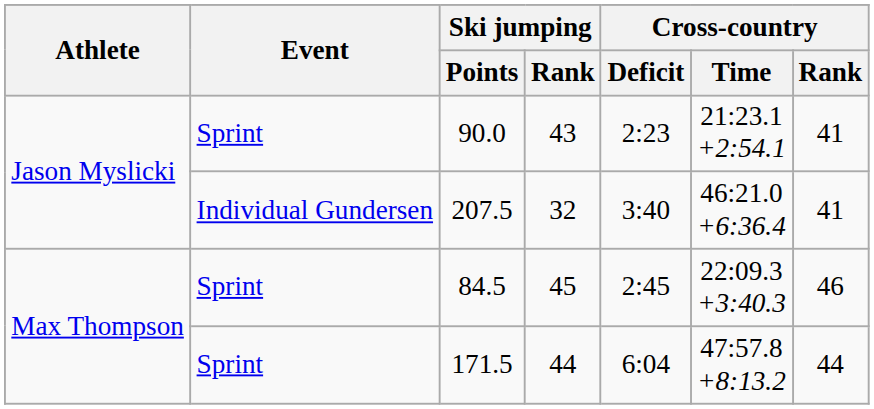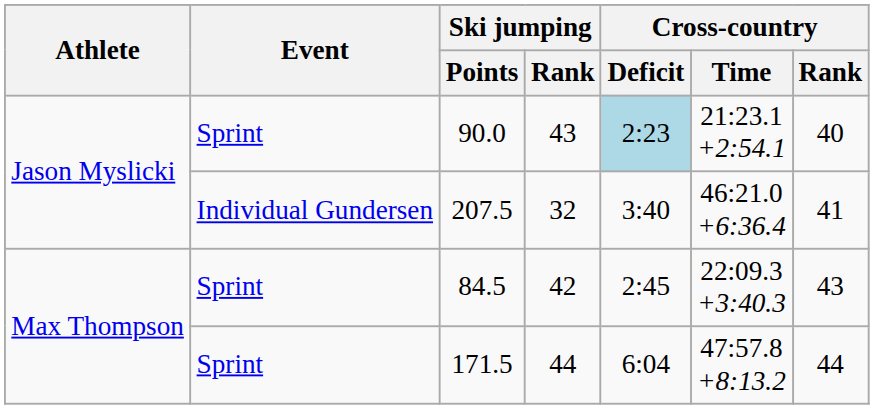 <table class="wikitable" style="font-size:90%">
 <tr>
 <th rowspan="2">Athlete</th>
 <th rowspan="2">Event</th>
 <th colspan="2">Ski jumping</th>
 <th colspan="6">Cross-country</th>
 </tr>
 <tr>
 <th>Points</th>
 <th>Rank</th>
 <th>Deficit</th>
 <th>Time</th>
 <th>Rank</th>
 </tr>
 <tr>
 <td rowspan = 2><a href='#'>Jason Myslicki</a></td>
 <td><a href='#'>Sprint</a></td>
 <td style="text-align:center;">90.0</td>
 <td style="text-align:center;">43</td>
-<td style="text-align:center;">2:23</td>
+<td style="background: lightblue; text-align:center;">2:23</td>
 <td style="text-align:center;">21:23.1<br> <em>+2:54.1</em></td>
-<td style="text-align:center;">41</td>
+<td style="text-align:center;">40</td>
 </tr>
 <tr>
 <td><a href='#'>Individual Gundersen</a></td>
 <td style="text-align:center;">207.5</td>
 <td style="text-align:center;">32</td>
 <td style="text-align:center;">3:40</td>
 <td style="text-align:center;">46:21.0<br> <em>+6:36.4</em></td>
 <td style="text-align:center;">41</td>
 </tr>
 <tr>
 <td rowspan = 2><a href='#'>Max Thompson</a></td>
 <td><a href='#'>Sprint</a></td>
 <td style="text-align:center;">84.5</td>
-<td style="text-align:center;">45</td>
+<td style="text-align:center;">42</td>
 <td style="text-align:center;">2:45</td>
 <td style="text-align:center;">22:09.3 <br> <em>+3:40.3</em></td>
-<td style="text-align:center;">46</td>
+<td style="text-align:center;">43</td>
 </tr>
 <tr>
 <td><a href='#'>Sprint</a></td>
 <td style="text-align:center;">171.5</td>
 <td style="text-align:center;">44</td>
 <td style="text-align:center;">6:04</td>
 <td style="text-align:center;">47:57.8 <br> <em>+8:13.2</em></td>
 <td style="text-align:center;">44</td>
 </tr>
 </table>
